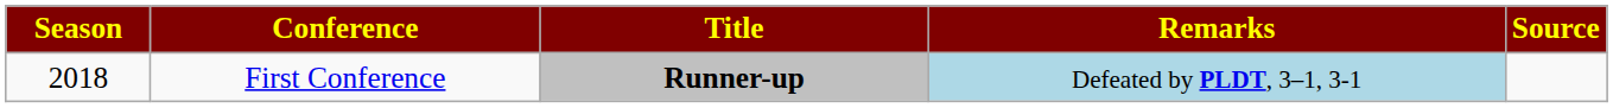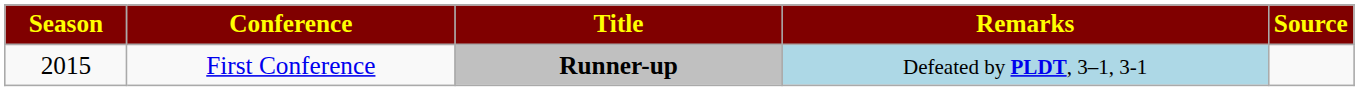 <table class="wikitable">
 <tr>
 <th width=70px style="background: maroon; color: yellow; align=center"><strong>Season</strong></th>
 <th width=200px style="background: maroon; color: yellow"><strong>Conference</strong></th>
 <th width=200px style="background: maroon; color: yellow"><strong>Title</strong></th>
 <th width=300px style="background: maroon; color: yellow">Remarks</th>
 <th width=5px style="background: maroon; color: yellow">Source</th>
 </tr>
 <tr align=center>
-<td>2018</td>
+<td>2015</td>
 <td><a href='#'>First Conference</a></td>
 <td bgcolor=silver align=center><strong>Runner-up</strong></td>
 <td style="background: lightblue;"><small>Defeated by <strong><a href='#'>PLDT</a></strong>, 3–1, 3-1</small></td>
 <td></td>
 </tr>
 </table>
